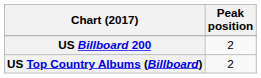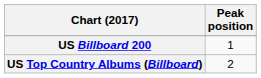 <table class="wikitable sortable plainrowheaders" style="text-align:center">
 <tr>
 <th scope="col">Chart (2017)</th>
 <th scope="col">Peak<br> position</th>
 </tr>
 <tr>
 </tr>
 <tr>
 </tr>
 <tr>
 </tr>
 <tr>
 </tr>
 <tr>
 </tr>
 <tr>
 </tr>
 <tr>
 </tr>
 <tr>
 </tr>
 <tr>
 </tr>
 <tr>
 <th scope="row">US <a href='#'><em>Billboard</em> 200</a></th>
-<td>2</td>
+<td>1</td>
 </tr>
 <tr>
 <th scope="row">US <a href='#'>Top Country Albums</a> (<em><a href='#'>Billboard</a></em>)</th>
 <td>2</td>
 </tr>
 </table>
